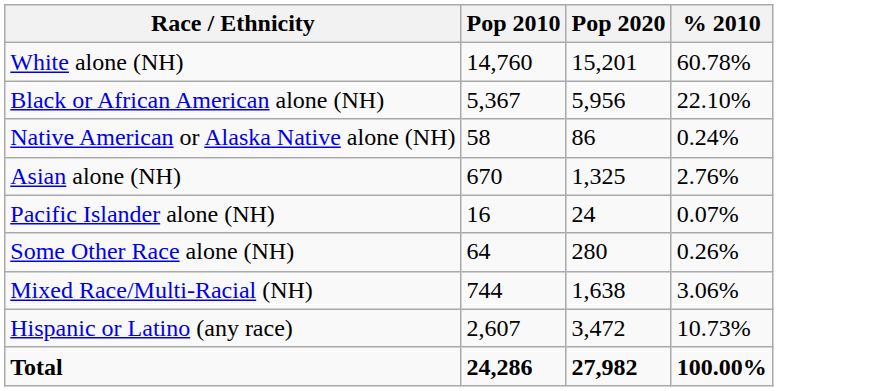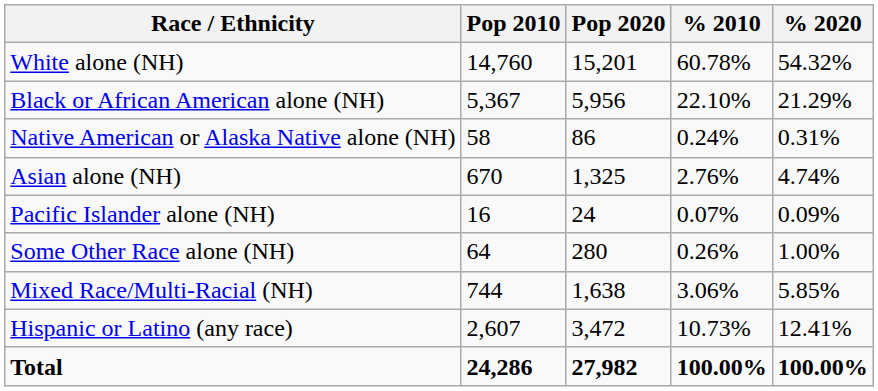 <table class="wikitable">
 <tr>
 <th>Race / Ethnicity</th>
 <th>Pop 2010</th>
 <th>Pop 2020</th>
 <th>% 2010</th>
+<th>% 2020</th>
 </tr>
 <tr>
 <td><a href='#'>White</a> alone (NH)</td>
 <td>14,760</td>
 <td>15,201</td>
 <td>60.78%</td>
+<td>54.32%</td>
 </tr>
 <tr>
 <td><a href='#'>Black or African American</a> alone (NH)</td>
 <td>5,367</td>
 <td>5,956</td>
 <td>22.10%</td>
+<td>21.29%</td>
 </tr>
 <tr>
 <td><a href='#'>Native American</a> or <a href='#'>Alaska Native</a> alone (NH)</td>
 <td>58</td>
 <td>86</td>
 <td>0.24%</td>
+<td>0.31%</td>
 </tr>
 <tr>
 <td><a href='#'>Asian</a> alone (NH)</td>
 <td>670</td>
 <td>1,325</td>
 <td>2.76%</td>
+<td>4.74%</td>
 </tr>
 <tr>
 <td><a href='#'>Pacific Islander</a> alone (NH)</td>
 <td>16</td>
 <td>24</td>
 <td>0.07%</td>
+<td>0.09%</td>
 </tr>
 <tr>
 <td><a href='#'>Some Other Race</a> alone (NH)</td>
 <td>64</td>
 <td>280</td>
 <td>0.26%</td>
+<td>1.00%</td>
 </tr>
 <tr>
 <td><a href='#'>Mixed Race/Multi-Racial</a> (NH)</td>
 <td>744</td>
 <td>1,638</td>
 <td>3.06%</td>
+<td>5.85%</td>
 </tr>
 <tr>
 <td><a href='#'>Hispanic or Latino</a> (any race)</td>
 <td>2,607</td>
 <td>3,472</td>
 <td>10.73%</td>
+<td>12.41%</td>
 </tr>
 <tr>
 <td><strong>Total</strong></td>
 <td><strong>24,286</strong></td>
 <td><strong>27,982</strong></td>
 <td><strong>100.00%</strong></td>
+<td><strong>100.00%</strong></td>
 </tr>
 </table>
